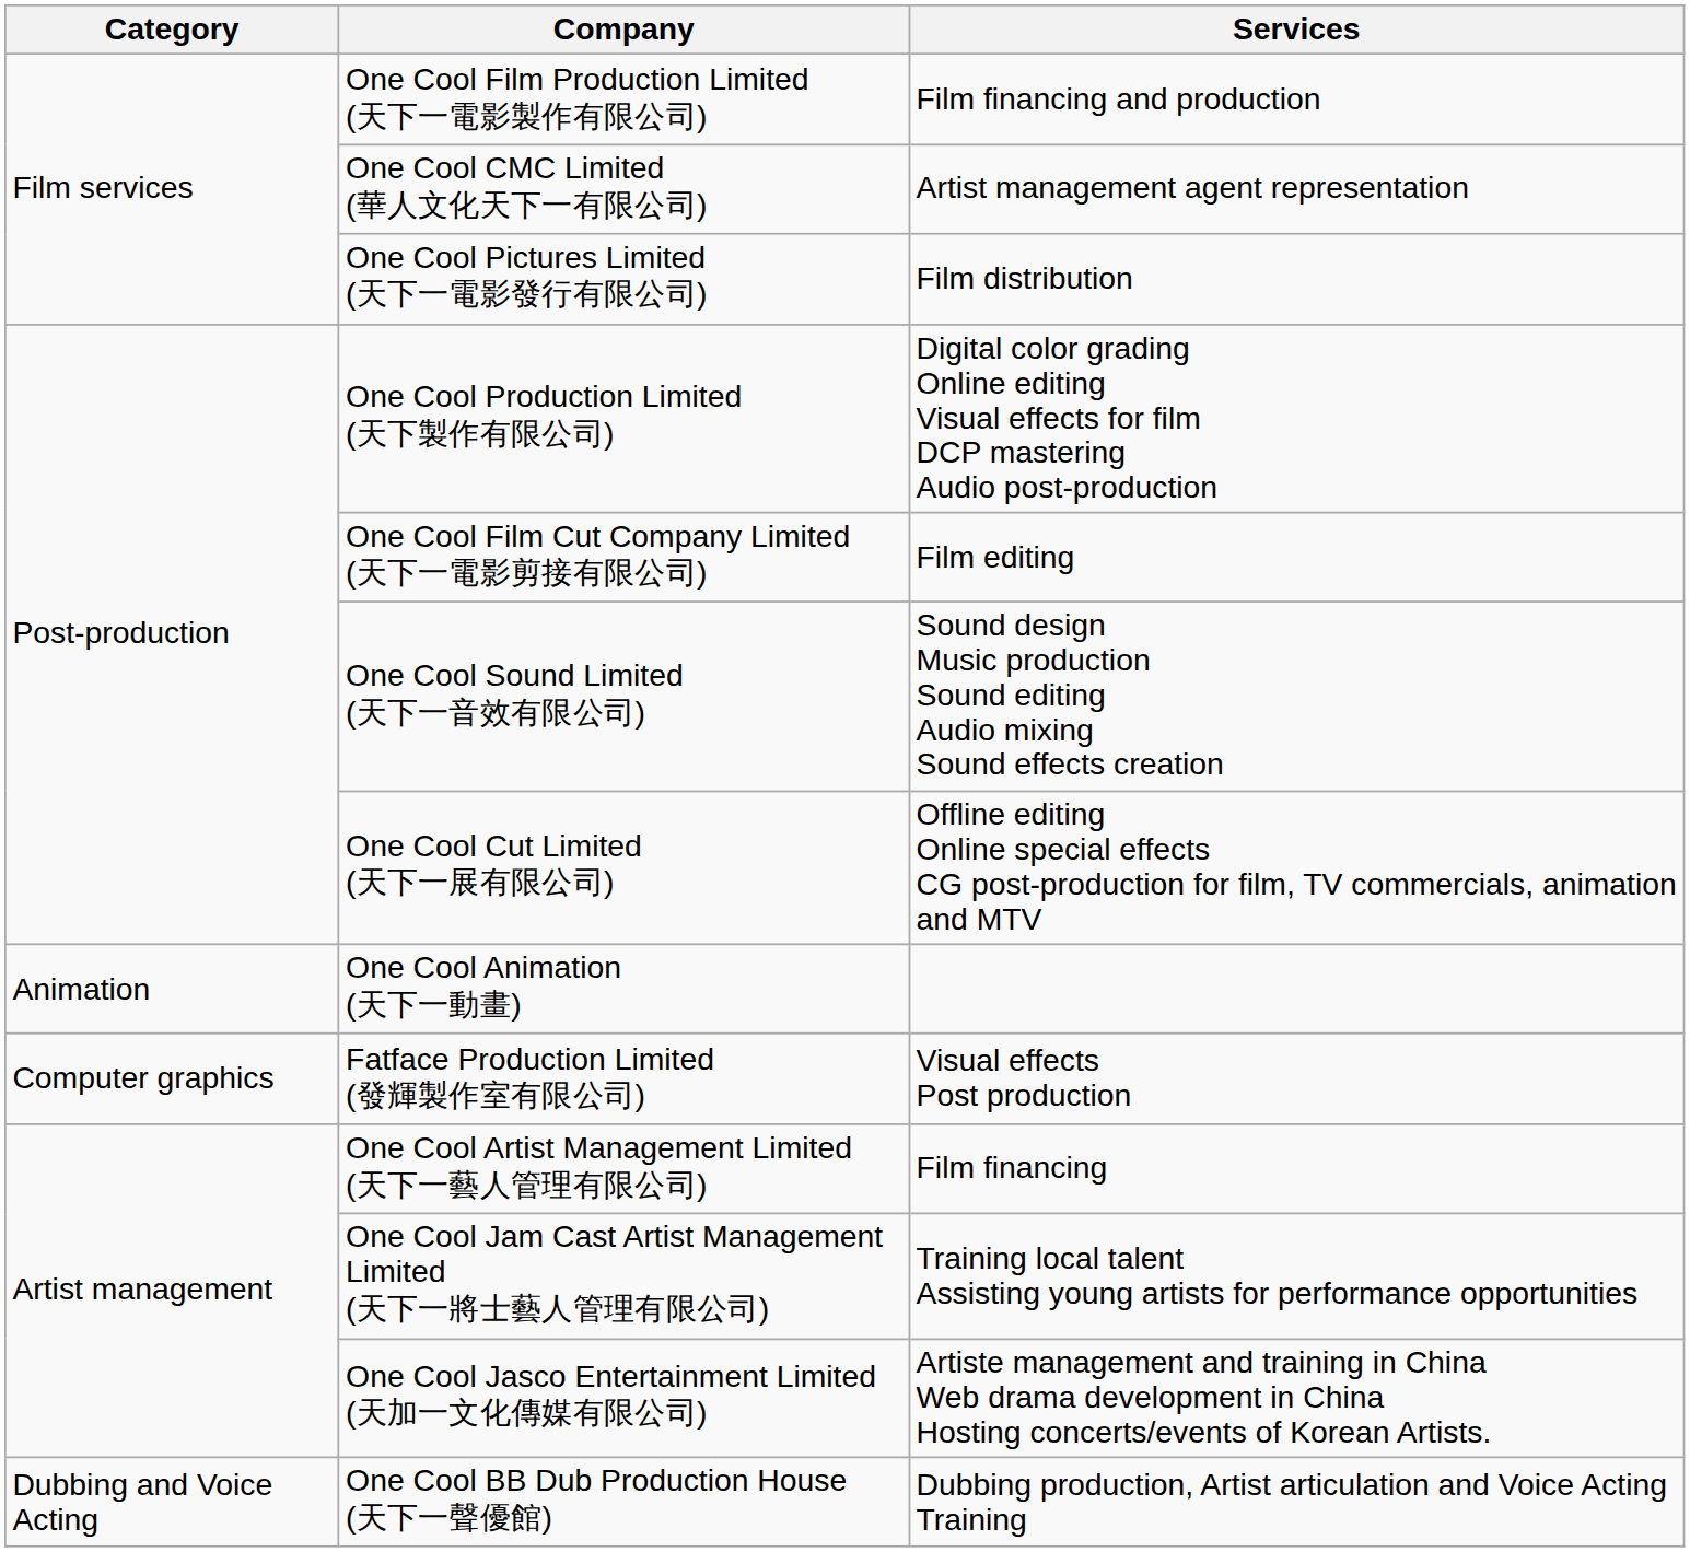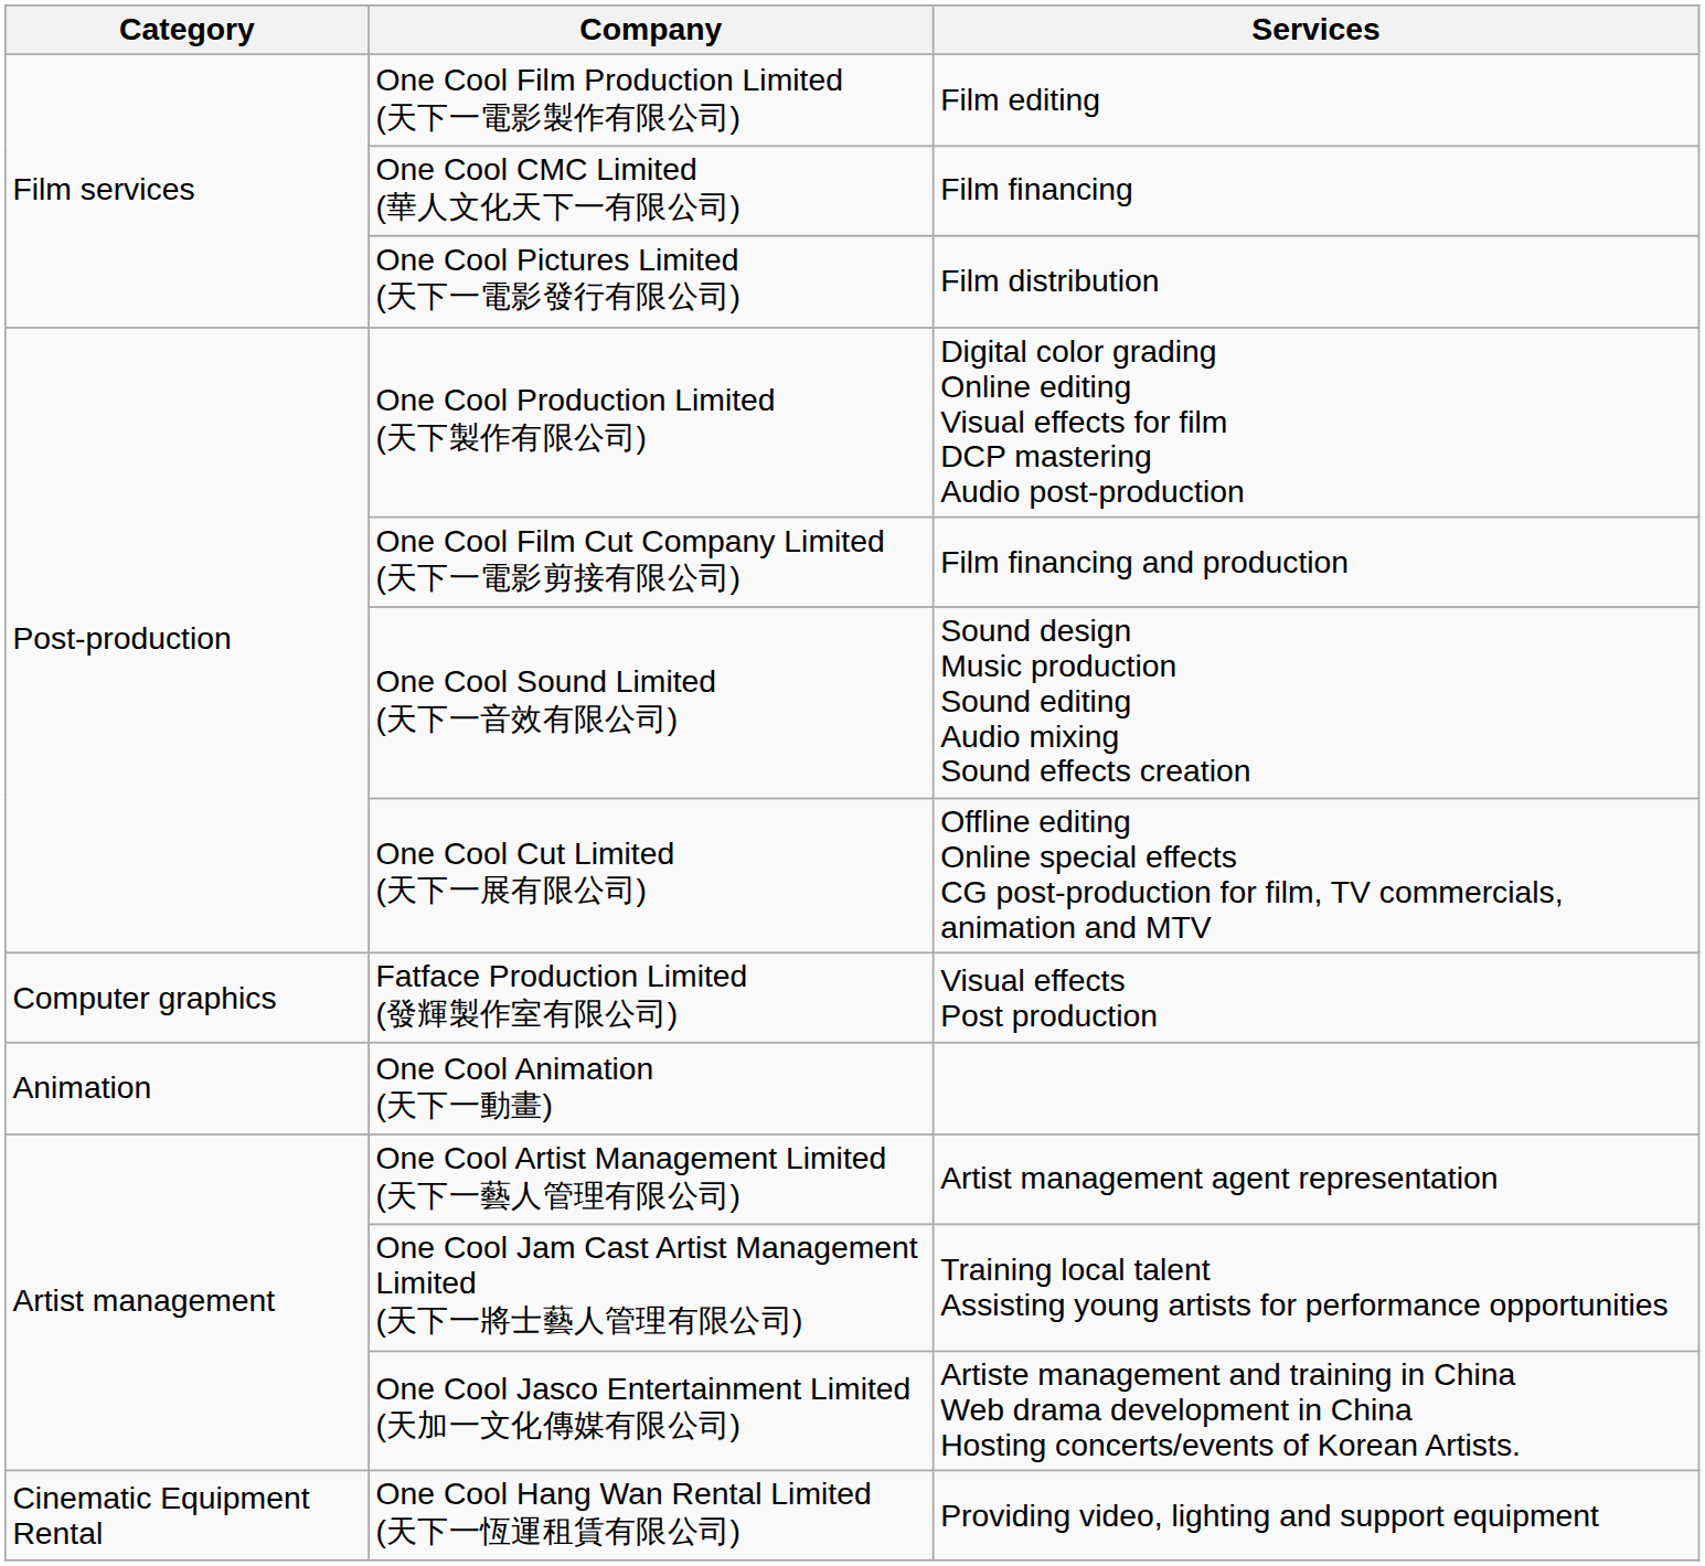 <table class="wikitable">
 <tr>
 <th>Category</th>
 <th>Company</th>
 <th>Services</th>
 </tr>
 <tr>
 <td rowspan=3>Film services</td>
 <td>One Cool Film Production Limited<br>(天下一電影製作有限公司)</td>
-<td>Film financing and production</td>
+<td>Film editing</td>
 </tr>
 <tr>
 <td>One Cool CMC Limited<br>(華人文化天下一有限公司)</td>
-<td>Artist management agent representation</td>
+<td>Film financing</td>
 </tr>
 <tr>
 <td>One Cool Pictures Limited<br>(天下一電影發行有限公司)</td>
 <td>Film distribution</td>
 </tr>
 <tr>
 <td rowspan=4>Post-production</td>
 <td>One Cool Production Limited<br>(天下製作有限公司)</td>
 <td>Digital color grading<br>Online editing<br>Visual effects for film<br>DCP mastering<br>Audio post-production</td>
 </tr>
 <tr>
 <td>One Cool Film Cut Company Limited<br>(天下一電影剪接有限公司)</td>
-<td>Film editing</td>
+<td>Film financing and production</td>
 </tr>
 <tr>
 <td>One Cool Sound Limited<br>(天下一音效有限公司)</td>
 <td>Sound design<br>Music production<br>Sound editing<br>Audio mixing<br>Sound effects creation</td>
 </tr>
 <tr>
 <td>One Cool Cut Limited<br>(天下一展有限公司)</td>
 <td>Offline editing<br>Online special effects<br>CG post-production for film, TV commercials, animation and MTV</td>
 </tr>
 <tr>
+<td>Computer graphics</td>
+<td>Fatface Production Limited<br>(發輝製作室有限公司)</td>
+<td>Visual effects<br>Post production</td>
+</tr>
+<tr>
 <td>Animation</td>
 <td>One Cool Animation<br>(天下一動畫)</td>
 <td></td>
 </tr>
 <tr>
-<td>Computer graphics</td>
-<td>Fatface Production Limited<br>(發輝製作室有限公司)</td>
-<td>Visual effects<br>Post production</td>
-</tr>
-<tr>
 <td rowspan=3>Artist management</td>
 <td>One Cool Artist Management Limited<br>(天下一藝人管理有限公司)</td>
-<td>Film financing</td>
+<td>Artist management agent representation</td>
 </tr>
 <tr>
 <td>One Cool Jam Cast Artist Management Limited<br>(天下一將士藝人管理有限公司)</td>
 <td>Training local talent<br>Assisting young artists for performance opportunities</td>
 </tr>
 <tr>
 <td>One Cool Jasco Entertainment Limited<br>(天加一文化傳媒有限公司)</td>
 <td>Artiste management and training in China<br>Web drama development in China<br>Hosting concerts/events of Korean Artists.</td>
 </tr>
 <tr>
-<td>Dubbing and Voice Acting</td>
-<td>One Cool BB Dub Production House<br>(天下一聲優館)</td>
-<td>Dubbing production, Artist articulation and Voice Acting Training</td>
+<td>Cinematic Equipment Rental</td>
+<td>One Cool Hang Wan Rental Limited<br>(天下一恆運租賃有限公司)</td>
+<td>Providing video, lighting and support equipment</td>
 </tr>
 </table>
